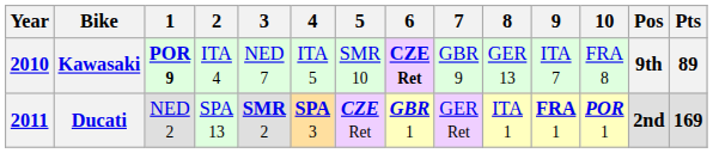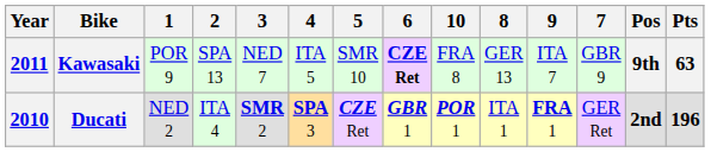 <table class="wikitable" style="text-align:center; font-size:90%">
 <tr>
 <th>Year</th>
 <th>Bike</th>
 <th>1</th>
 <th>2</th>
 <th>3</th>
 <th>4</th>
 <th>5</th>
 <th>6</th>
-<th>7</th>
+<th>10</th>
 <th>8</th>
 <th>9</th>
-<th>10</th>
+<th>7</th>
 <th>Pos</th>
 <th>Pts</th>
 </tr>
 <tr>
-<th><a href='#'>2010</a></th>
+<th><a href='#'>2011</a></th>
 <th><a href='#'>Kawasaki</a></th>
-<td style="background:#DFFFDF;"><strong><a href='#'>POR</a><br><small>9</small></strong></td>
-<td style="background:#DFFFDF;"><a href='#'>ITA</a><br><small>4</small></td>
+<td style="background:#DFFFDF;"><a href='#'>POR</a><br><small>9</small></td>
+<td style="background:#DFFFDF;"><a href='#'>SPA</a><br><small>13</small></td>
 <td style="background:#DFFFDF;"><a href='#'>NED</a><br><small>7</small></td>
 <td style="background:#DFFFDF;"><a href='#'>ITA</a><br><small>5</small></td>
 <td style="background:#DFFFDF;"><a href='#'>SMR</a><br><small>10</small></td>
 <td style="background:#EFCFFF;"><strong><a href='#'>CZE</a><br><small>Ret</small></strong></td>
-<td style="background:#DFFFDF;"><a href='#'>GBR</a><br><small>9</small></td>
+<td style="background:#DFFFDF;"><a href='#'>FRA</a><br><small>8</small></td>
 <td style="background:#DFFFDF;"><a href='#'>GER</a><br><small>13</small></td>
 <td style="background:#DFFFDF;"><a href='#'>ITA</a><br><small>7</small></td>
-<td style="background:#DFFFDF;"><a href='#'>FRA</a><br><small>8</small></td>
+<td style="background:#DFFFDF;"><a href='#'>GBR</a><br><small>9</small></td>
 <th>9th</th>
-<th>89</th>
+<th>63</th>
 </tr>
 <tr>
-<th><a href='#'>2011</a></th>
+<th><a href='#'>2010</a></th>
 <th><a href='#'>Ducati</a></th>
 <td style="background:#dfdfdf;"><a href='#'>NED</a><br><small>2</small></td>
-<td style="background:#DFFFDF;"><a href='#'>SPA</a><br><small>13</small></td>
+<td style="background:#DFFFDF;"><a href='#'>ITA</a><br><small>4</small></td>
 <td style="background:#dfdfdf;"><strong><a href='#'>SMR</a></strong><br><small>2</small></td>
 <td style="background:#ffdf9f;"><strong><a href='#'>SPA</a></strong><br><small>3</small></td>
 <td style="background:#EFCFFF;"><strong><em><a href='#'>CZE</a></em></strong><br><small>Ret</small></td>
 <td style="background:#ffffbf;"><strong><em><a href='#'>GBR</a></em></strong><br><small>1</small></td>
-<td style="background:#EFCFFF;"><a href='#'>GER</a><br><small>Ret</small></td>
+<td style="background:#ffffbf;"><strong><em><a href='#'>POR</a></em></strong><br><small>1</small></td>
 <td style="background:#ffffbf;"><a href='#'>ITA</a><br><small>1</small></td>
 <td style="background:#ffffbf;"><strong><a href='#'>FRA</a></strong><br><small>1</small></td>
-<td style="background:#ffffbf;"><strong><em><a href='#'>POR</a></em></strong><br><small>1</small></td>
+<td style="background:#EFCFFF;"><a href='#'>GER</a><br><small>Ret</small></td>
 <td style="background:#dfdfdf;"><strong>2nd</strong></td>
-<td style="background:#dfdfdf;"><strong>169</strong></td>
+<td style="background:#dfdfdf;"><strong>196</strong></td>
 </tr>
 </table>
